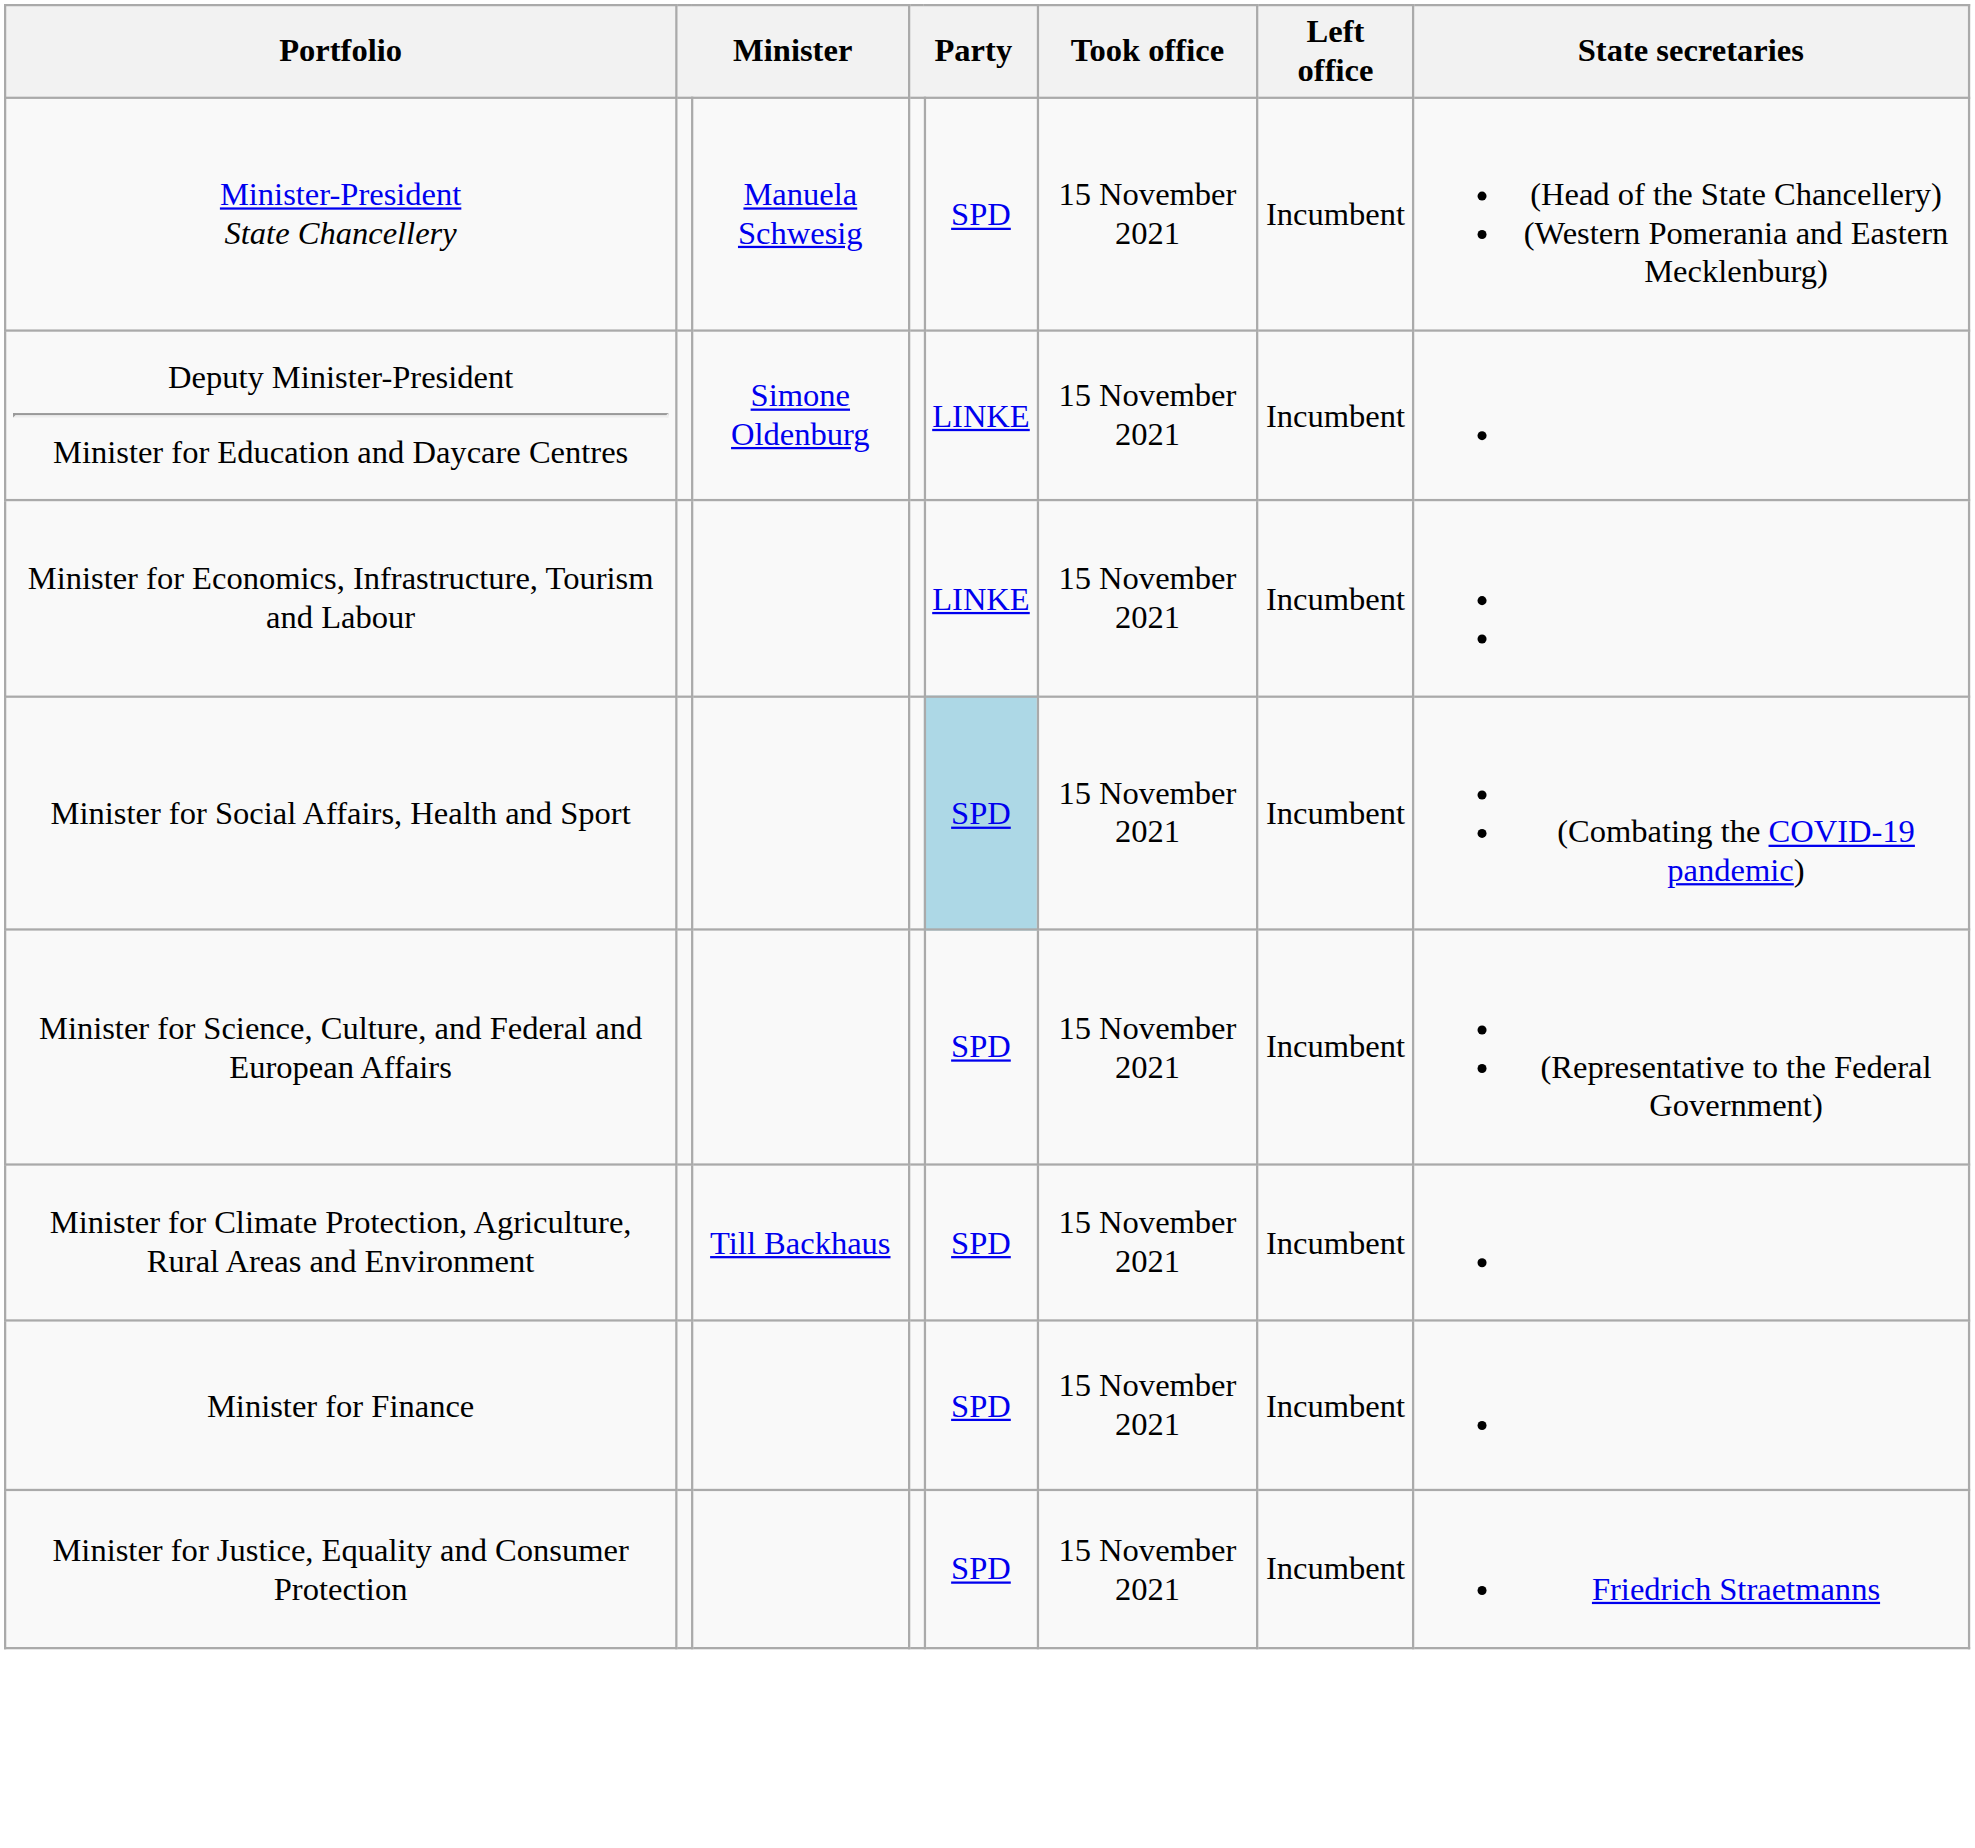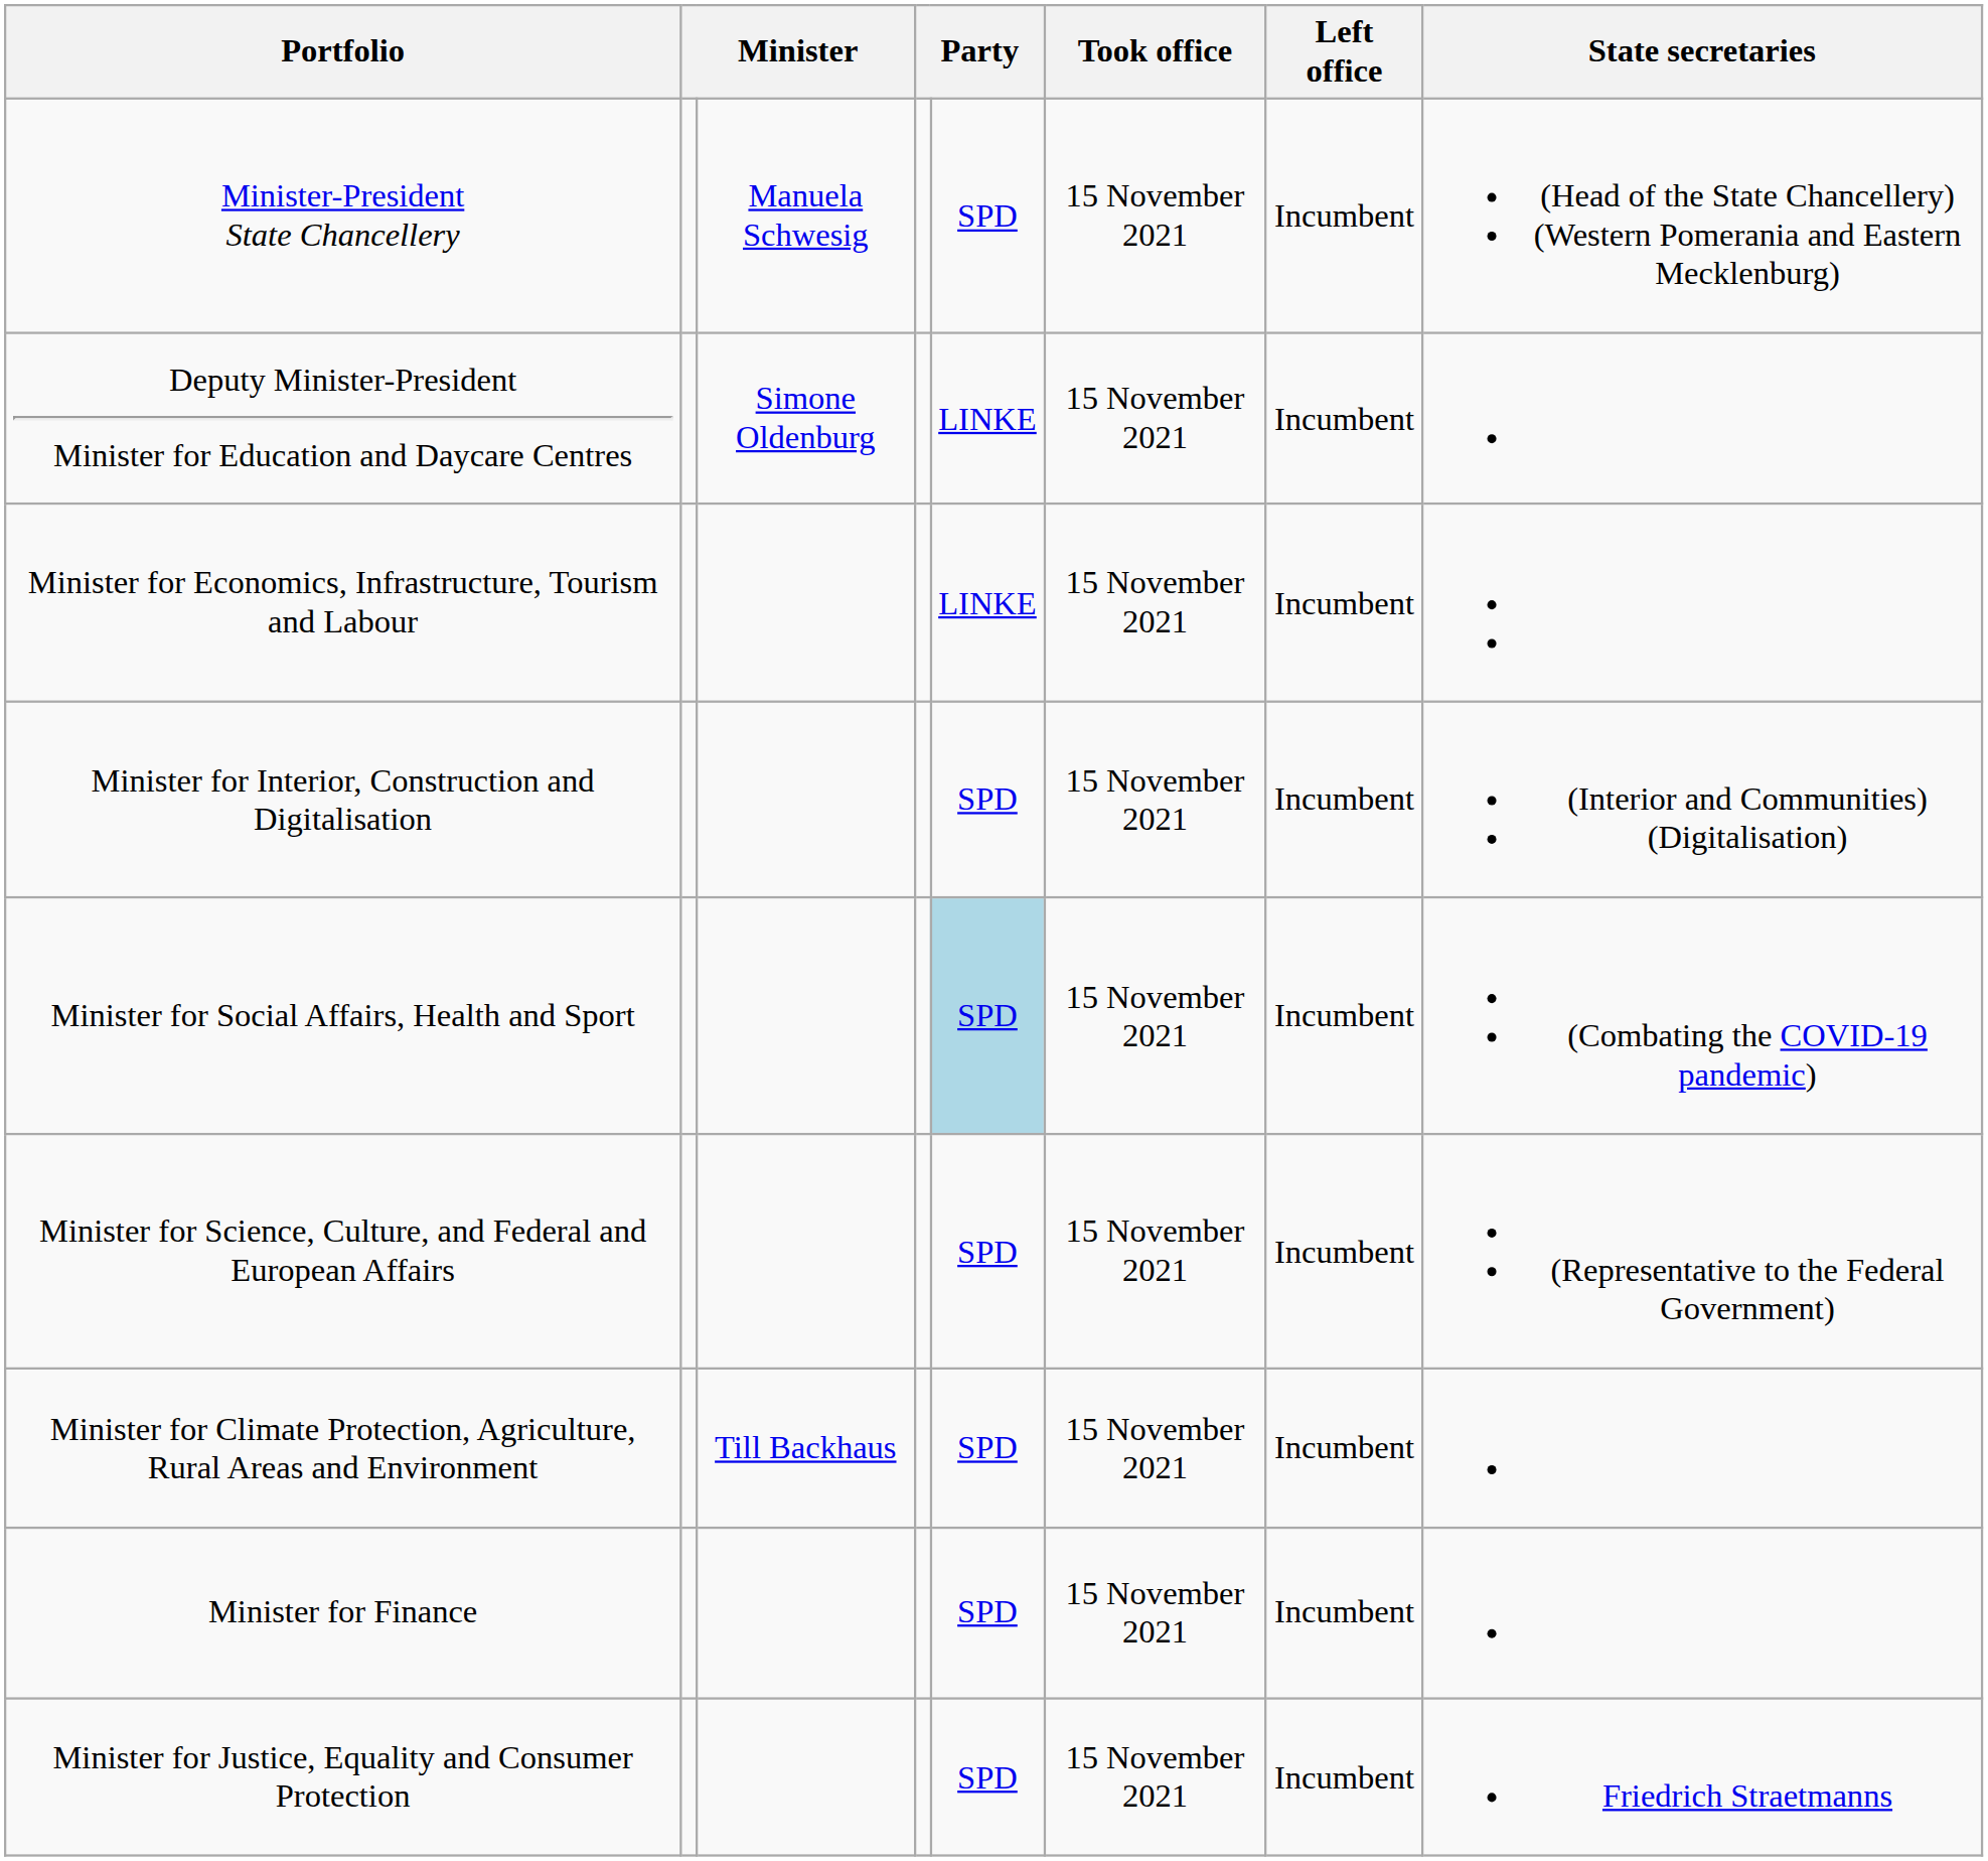 <table class=wikitable style="text-align:center; font-size:90%">
 <tr>
 <th>Portfolio</th>
 <th colspan=2>Minister</th>
 <th colspan=2>Party</th>
 <th>Took office</th>
 <th>Left office</th>
 <th>State secretaries</th>
 </tr>
 <tr>
 <td><a href='#'>Minister-President</a><br><em>State Chancellery</em></td>
 <td></td>
 <td><a href='#'>Manuela Schwesig</a><br></td>
 <td bgcolor=></td>
 <td><a href='#'>SPD</a></td>
 <td>15 November 2021</td>
 <td>Incumbent</td>
 <td><br><ul><li> (Head of the State Chancellery)</li><li> (Western Pomerania and Eastern Mecklenburg)</li></ul></td>
 </tr>
 <tr style="height:75px">
 <td>Deputy Minister-President<hr>Minister for Education and Daycare Centres</td>
 <td></td>
 <td><a href='#'>Simone Oldenburg</a><br></td>
 <td bgcolor=></td>
 <td><a href='#'>LINKE</a></td>
 <td>15 November 2021</td>
 <td>Incumbent</td>
 <td><br><ul><li></li></ul></td>
 </tr>
 <tr style="height:75px">
 <td>Minister for Economics, Infrastructure, Tourism and Labour</td>
 <td></td>
 <td><br></td>
 <td bgcolor=></td>
 <td><a href='#'>LINKE</a></td>
 <td>15 November 2021</td>
 <td>Incumbent</td>
 <td><br><ul><li></li><li></li></ul></td>
+</tr>
+<tr>
+<td>Minister for Interior, Construction and Digitalisation</td>
+<td></td>
+<td><br></td>
+<td bgcolor=></td>
+<td><a href='#'>SPD</a></td>
+<td>15 November 2021</td>
+<td>Incumbent</td>
+<td><br><ul><li> (Interior and Communities)</li><li> (Digitalisation)</li></ul></td>
 </tr>
 <tr style="height:75px">
 <td>Minister for Social Affairs, Health and Sport</td>
 <td></td>
 <td><br></td>
 <td bgcolor=></td>
 <td style="background: lightblue;"><a href='#'>SPD</a></td>
 <td>15 November 2021</td>
 <td>Incumbent</td>
 <td><br><ul><li></li><li> (Combating the <a href='#'>COVID-19 pandemic</a>)</li></ul></td>
 </tr>
 <tr style="height:75px">
 <td>Minister for Science, Culture, and Federal and European Affairs</td>
 <td></td>
 <td><br></td>
 <td bgcolor=></td>
 <td><a href='#'>SPD</a></td>
 <td>15 November 2021</td>
 <td>Incumbent</td>
 <td><br><ul><li></li><li> (Representative to the Federal Government)</li></ul></td>
 </tr>
 <tr>
 <td>Minister for Climate Protection, Agriculture, Rural Areas and Environment</td>
 <td></td>
 <td><a href='#'>Till Backhaus</a><br></td>
 <td bgcolor=></td>
 <td><a href='#'>SPD</a></td>
 <td>15 November 2021</td>
 <td>Incumbent</td>
 <td><br><ul><li></li></ul></td>
 </tr>
 <tr style="height:75px">
 <td>Minister for Finance</td>
 <td></td>
 <td><br></td>
 <td bgcolor=></td>
 <td><a href='#'>SPD</a></td>
 <td>15 November 2021</td>
 <td>Incumbent</td>
 <td><br><ul><li></li></ul></td>
 </tr>
 <tr>
 <td>Minister for Justice, Equality and Consumer Protection</td>
 <td></td>
 <td><br></td>
 <td bgcolor=></td>
 <td><a href='#'>SPD</a></td>
 <td>15 November 2021</td>
 <td>Incumbent</td>
 <td><br><ul><li><a href='#'>Friedrich Straetmanns</a></li></ul></td>
 </tr>
 </table>
